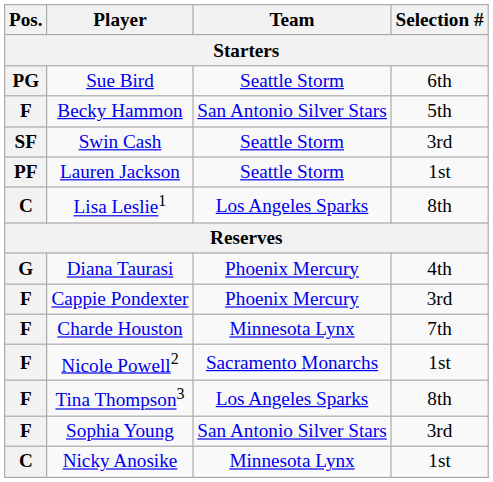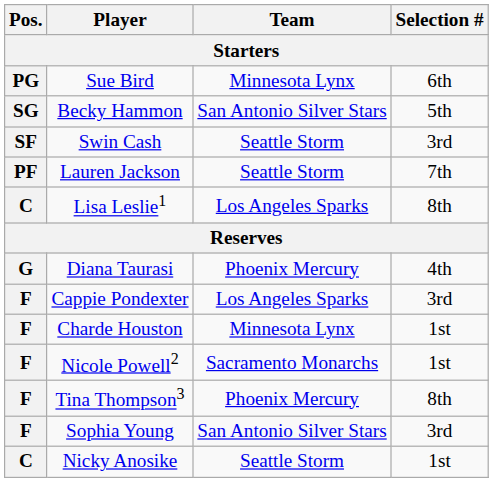 <table class="wikitable" style="text-align:center;">
 <tr>
 <th>Pos.</th>
 <th>Player</th>
 <th>Team</th>
 <th>Selection #</th>
 </tr>
 <tr>
 <th colspan="5">Starters</th>
 </tr>
 <tr>
 <th>PG</th>
 <td> <a href='#'>Sue Bird</a></td>
-<td><a href='#'>Seattle Storm</a></td>
+<td><a href='#'>Minnesota Lynx</a></td>
 <td>6th</td>
 </tr>
 <tr>
-<th>F</th>
+<th>SG</th>
 <td> <a href='#'>Becky Hammon</a></td>
 <td><a href='#'>San Antonio Silver Stars</a></td>
 <td>5th</td>
 </tr>
 <tr>
 <th>SF</th>
 <td> <a href='#'>Swin Cash</a></td>
 <td><a href='#'>Seattle Storm</a></td>
 <td>3rd</td>
 </tr>
 <tr>
 <th>PF</th>
 <td> <a href='#'>Lauren Jackson</a></td>
 <td><a href='#'>Seattle Storm</a></td>
-<td>1st</td>
+<td>7th</td>
 </tr>
 <tr>
 <th>C</th>
 <td> <a href='#'>Lisa Leslie</a><sup>1</sup></td>
 <td><a href='#'>Los Angeles Sparks</a></td>
 <td>8th</td>
 </tr>
 <tr>
 <th colspan="5">Reserves</th>
 </tr>
 <tr>
 <th>G</th>
 <td> <a href='#'>Diana Taurasi</a></td>
 <td><a href='#'>Phoenix Mercury</a></td>
 <td>4th</td>
 </tr>
 <tr>
 <th>F</th>
 <td> <a href='#'>Cappie Pondexter</a></td>
-<td><a href='#'>Phoenix Mercury</a></td>
+<td><a href='#'>Los Angeles Sparks</a></td>
 <td>3rd</td>
 </tr>
 <tr>
 <th>F</th>
 <td> <a href='#'>Charde Houston</a></td>
 <td><a href='#'>Minnesota Lynx</a></td>
-<td>7th</td>
+<td>1st</td>
 </tr>
 <tr>
 <th>F</th>
 <td> <a href='#'>Nicole Powell</a><sup>2</sup></td>
 <td><a href='#'>Sacramento Monarchs</a></td>
 <td>1st</td>
 </tr>
 <tr>
 <th>F</th>
 <td> <a href='#'>Tina Thompson</a><sup>3</sup></td>
-<td><a href='#'>Los Angeles Sparks</a></td>
+<td><a href='#'>Phoenix Mercury</a></td>
 <td>8th</td>
 </tr>
 <tr>
 <th>F</th>
 <td> <a href='#'>Sophia Young</a></td>
 <td><a href='#'>San Antonio Silver Stars</a></td>
 <td>3rd</td>
 </tr>
 <tr>
 <th>C</th>
 <td> <a href='#'>Nicky Anosike</a></td>
-<td><a href='#'>Minnesota Lynx</a></td>
+<td><a href='#'>Seattle Storm</a></td>
 <td>1st</td>
 </tr>
 </table>
